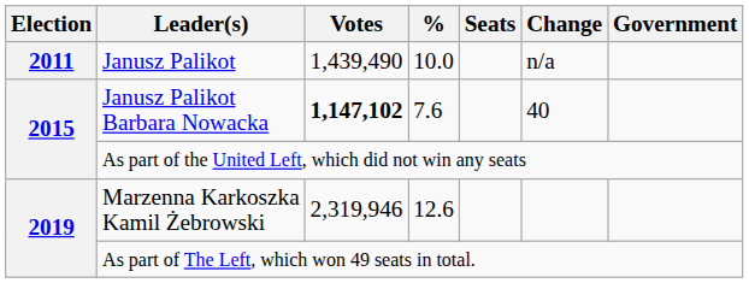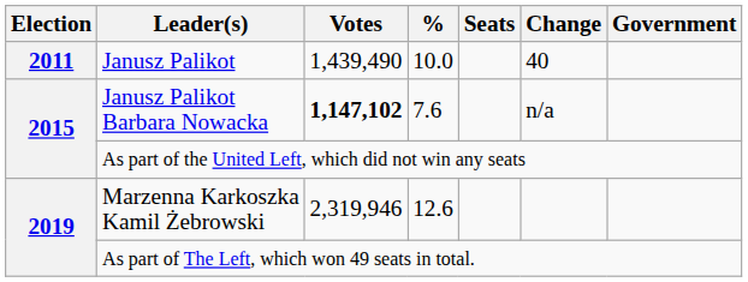 <table class="wikitable">
 <tr>
 <th>Election</th>
 <th>Leader(s)</th>
 <th>Votes</th>
 <th>%</th>
 <th>Seats</th>
 <th>Change</th>
 <th>Government</th>
 </tr>
 <tr>
 <th><a href='#'>2011</a></th>
 <td><a href='#'>Janusz Palikot</a></td>
 <td>1,439,490</td>
 <td>10.0</td>
 <td></td>
-<td>n/a</td>
+<td> 40</td>
 <td></td>
 </tr>
 <tr>
 <th rowspan="2"><a href='#'>2015</a></th>
 <td><a href='#'>Janusz Palikot</a> <br> <a href='#'>Barbara Nowacka</a></td>
 <td><strong>1,147,102</strong></td>
 <td>7.6</td>
 <td></td>
-<td> 40</td>
+<td>n/a</td>
 <td></td>
 </tr>
 <tr>
 <td colspan="6"><small>As part of the <a href='#'>United Left</a>, which did not win any seats</small></td>
 </tr>
 <tr>
 <th rowspan="2"><a href='#'>2019</a></th>
 <td>Marzenna Karkoszka <br> Kamil Żebrowski</td>
 <td>2,319,946</td>
 <td>12.6</td>
 <td></td>
 <td></td>
 <td></td>
 </tr>
 <tr>
 <td colspan="6"><small>As part of <a href='#'>The Left</a>, which won 49 seats in total.</small></td>
 </tr>
 </table>
